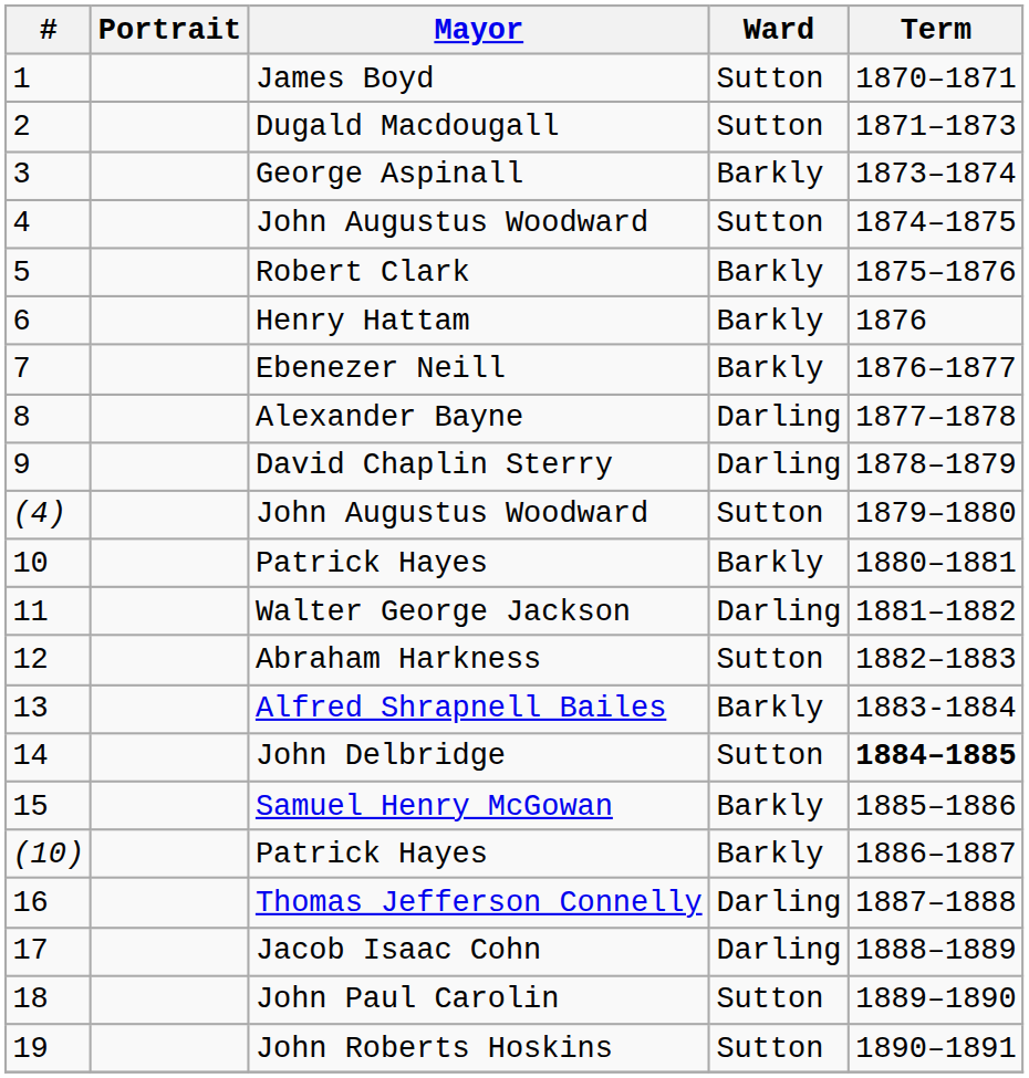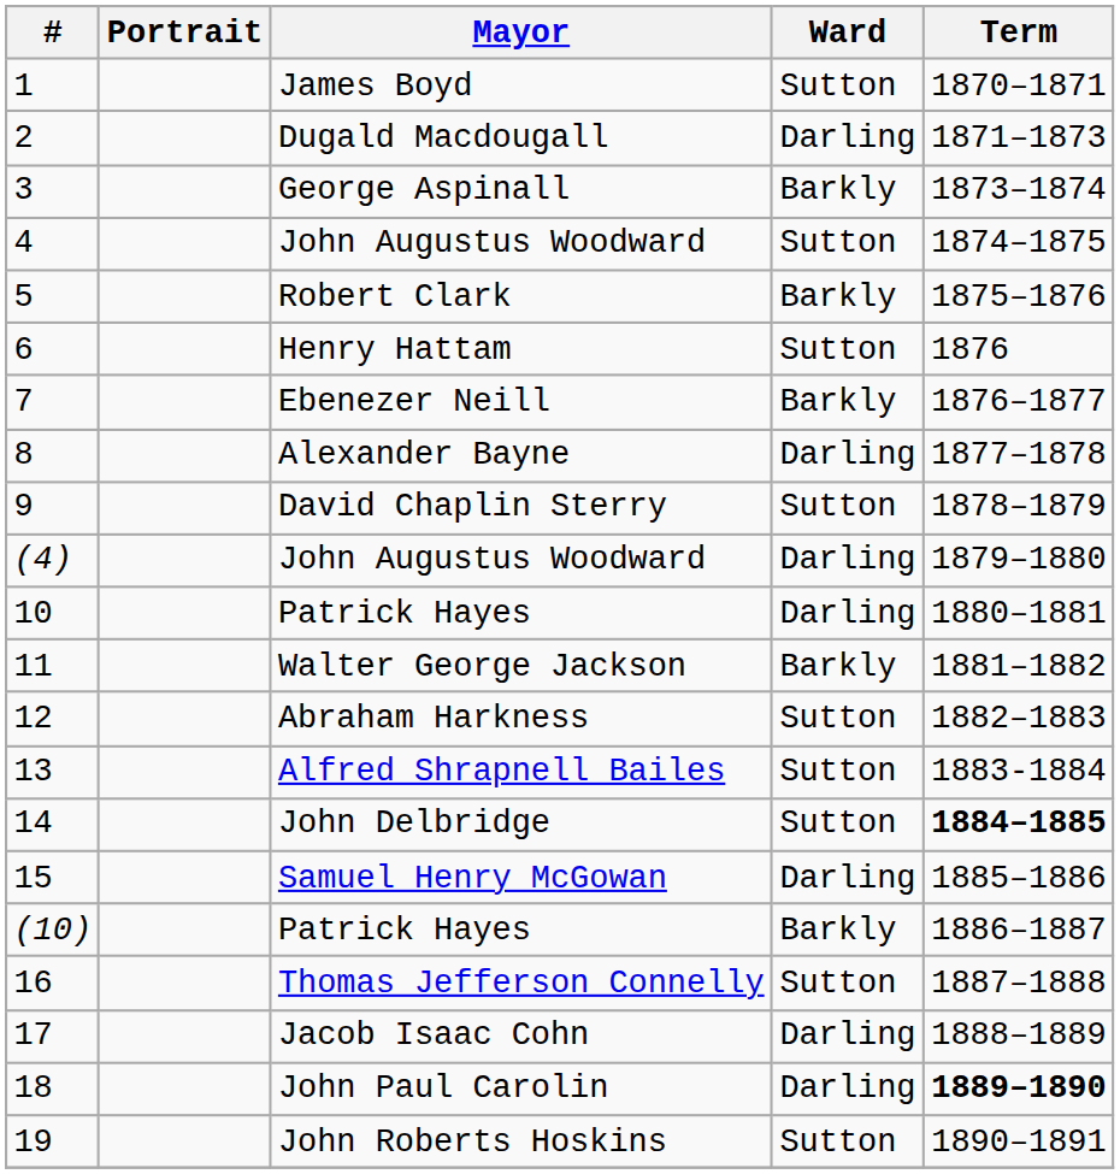 <table class="wikitable">
 <tr>
 <th>#</th>
 <th>Portrait</th>
 <th><a href='#'>Mayor</a></th>
 <th>Ward</th>
 <th>Term</th>
 </tr>
 <tr>
 <td>1</td>
 <td></td>
 <td>James Boyd</td>
 <td>Sutton</td>
 <td>1870–1871</td>
 </tr>
 <tr>
 <td>2</td>
 <td></td>
 <td>Dugald Macdougall</td>
-<td>Sutton</td>
+<td>Darling</td>
 <td>1871–1873</td>
 </tr>
 <tr>
 <td>3</td>
 <td></td>
 <td>George Aspinall</td>
 <td>Barkly</td>
 <td>1873–1874</td>
 </tr>
 <tr>
 <td>4</td>
 <td></td>
 <td>John Augustus Woodward</td>
 <td>Sutton</td>
 <td>1874–1875</td>
 </tr>
 <tr>
 <td>5</td>
 <td></td>
 <td>Robert Clark</td>
 <td>Barkly</td>
 <td>1875–1876</td>
 </tr>
 <tr>
 <td>6</td>
 <td></td>
 <td>Henry Hattam</td>
-<td>Barkly</td>
+<td>Sutton</td>
 <td>1876</td>
 </tr>
 <tr>
 <td>7</td>
 <td></td>
 <td>Ebenezer Neill</td>
 <td>Barkly</td>
 <td>1876–1877</td>
 </tr>
 <tr>
 <td>8</td>
 <td></td>
 <td>Alexander Bayne</td>
 <td>Darling</td>
 <td>1877–1878</td>
 </tr>
 <tr>
 <td>9</td>
 <td></td>
 <td>David Chaplin Sterry</td>
-<td>Darling</td>
+<td>Sutton</td>
 <td>1878–1879</td>
 </tr>
 <tr>
 <td><em>(4)</em></td>
 <td></td>
 <td>John Augustus Woodward</td>
-<td>Sutton</td>
+<td>Darling</td>
 <td>1879–1880</td>
 </tr>
 <tr>
 <td>10</td>
 <td></td>
 <td>Patrick Hayes</td>
-<td>Barkly</td>
+<td>Darling</td>
 <td>1880–1881</td>
 </tr>
 <tr>
 <td>11</td>
 <td></td>
 <td>Walter George Jackson</td>
-<td>Darling</td>
+<td>Barkly</td>
 <td>1881–1882</td>
 </tr>
 <tr>
 <td>12</td>
 <td></td>
 <td>Abraham Harkness</td>
 <td>Sutton</td>
 <td>1882–1883</td>
 </tr>
 <tr>
 <td>13</td>
 <td></td>
 <td><a href='#'>Alfred Shrapnell Bailes</a></td>
-<td>Barkly</td>
+<td>Sutton</td>
 <td>1883-1884</td>
 </tr>
 <tr>
 <td>14</td>
 <td></td>
 <td>John Delbridge</td>
 <td>Sutton</td>
 <td><strong>1884–1885</strong></td>
 </tr>
 <tr>
 <td>15</td>
 <td></td>
 <td><a href='#'>Samuel Henry McGowan</a></td>
-<td>Barkly</td>
+<td>Darling</td>
 <td>1885–1886</td>
 </tr>
 <tr>
 <td><em>(10)</em></td>
 <td></td>
 <td>Patrick Hayes</td>
 <td>Barkly</td>
 <td>1886–1887</td>
 </tr>
 <tr>
 <td>16</td>
 <td></td>
 <td><a href='#'>Thomas Jefferson Connelly</a></td>
-<td>Darling</td>
+<td>Sutton</td>
 <td>1887–1888</td>
 </tr>
 <tr>
 <td>17</td>
 <td></td>
 <td>Jacob Isaac Cohn</td>
 <td>Darling</td>
 <td>1888–1889</td>
 </tr>
 <tr>
 <td>18</td>
 <td></td>
 <td>John Paul Carolin</td>
-<td>Sutton</td>
-<td>1889–1890</td>
+<td>Darling</td>
+<td><strong>1889–1890</strong></td>
 </tr>
 <tr>
 <td>19</td>
 <td></td>
 <td>John Roberts Hoskins</td>
 <td>Sutton</td>
 <td>1890–1891</td>
 </tr>
 <tr>
 </tr>
 </table>
